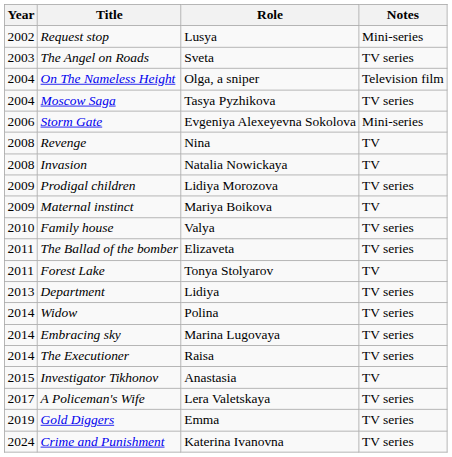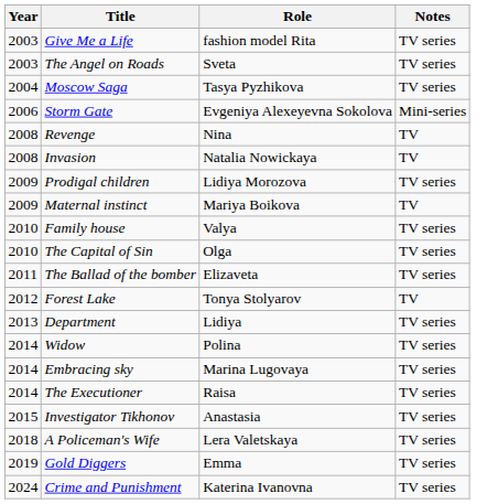 <table class="wikitable sortable">
 <tr>
 <th>Year</th>
 <th>Title</th>
 <th>Role</th>
 <th>Notes</th>
 </tr>
 <tr>
-<td>2002</td>
-<td><em>Request stop</em></td>
-<td>Lusya</td>
-<td>Mini-series</td>
+<td>2003</td>
+<td><em><a href='#'>Give Me a Life</a></em></td>
+<td>fashion model Rita</td>
+<td>TV series</td>
 </tr>
 <tr>
 <td>2003</td>
 <td><em>The Angel on Roads</em></td>
 <td>Sveta</td>
 <td>TV series</td>
-</tr>
-<tr>
-<td>2004</td>
-<td><em><a href='#'>On The Nameless Height</a></em></td>
-<td>Olga, a sniper</td>
-<td>Television film</td>
 </tr>
 <tr>
 <td>2004</td>
 <td><em><a href='#'>Moscow Saga</a></em></td>
 <td>Tasya Pyzhikova</td>
 <td>TV series</td>
 </tr>
 <tr>
 <td>2006</td>
 <td><em><a href='#'>Storm Gate</a></em></td>
 <td>Evgeniya Alexeyevna Sokolova</td>
 <td>Mini-series</td>
 </tr>
 <tr>
 <td>2008</td>
 <td><em>Revenge</em></td>
 <td>Nina</td>
 <td>TV</td>
 </tr>
 <tr>
 <td>2008</td>
 <td><em>Invasion</em></td>
 <td>Natalia Nowickaya</td>
 <td>TV</td>
 </tr>
 <tr>
 <td>2009</td>
 <td><em>Prodigal children</em></td>
 <td>Lidiya Morozova</td>
 <td>TV series</td>
 </tr>
 <tr>
 <td>2009</td>
 <td><em>Maternal instinct</em></td>
 <td>Mariya Boikova</td>
 <td>TV</td>
 </tr>
 <tr>
 <td>2010</td>
 <td><em>Family house</em></td>
 <td>Valya</td>
 <td>TV series</td>
 </tr>
 <tr>
+<td>2010</td>
+<td><em>The Capital of Sin</em></td>
+<td>Olga</td>
+<td>TV series</td>
+</tr>
+<tr>
 <td>2011</td>
 <td><em>The Ballad of the bomber </em></td>
 <td>Elizaveta</td>
 <td>TV series</td>
 </tr>
 <tr>
-<td>2011</td>
+<td>2012</td>
 <td><em>Forest Lake</em></td>
 <td>Tonya Stolyarov</td>
 <td>TV</td>
 </tr>
 <tr>
 <td>2013</td>
 <td><em>Department</em></td>
 <td>Lidiya</td>
 <td>TV series</td>
 </tr>
 <tr>
 <td>2014</td>
 <td><em>Widow </em></td>
 <td>Polina</td>
 <td>TV series</td>
 </tr>
 <tr>
 <td>2014</td>
 <td><em>Embracing sky</em></td>
 <td>Marina Lugovaya</td>
 <td>TV series</td>
 </tr>
 <tr>
 <td>2014</td>
 <td><em>The Executioner</em></td>
 <td>Raisa</td>
 <td>TV series</td>
 </tr>
 <tr>
 <td>2015</td>
 <td><em>Investigator Tikhonov </em></td>
 <td>Anastasia</td>
-<td>TV</td>
+<td>TV series</td>
 </tr>
 <tr>
-<td>2017</td>
+<td>2018</td>
 <td><em>A Policeman's Wife</em></td>
 <td>Lera Valetskaya</td>
 <td>TV series</td>
 </tr>
 <tr>
 <td>2019</td>
 <td><em><a href='#'>Gold Diggers</a></em></td>
 <td>Emma</td>
 <td>TV series</td>
 </tr>
 <tr>
 <td>2024</td>
 <td><em><a href='#'>Crime and Punishment</a></em></td>
 <td>Katerina Ivanovna</td>
 <td>TV series</td>
 </tr>
 </table>
